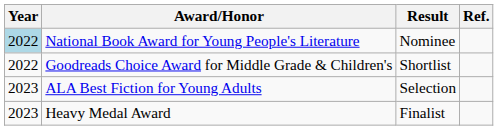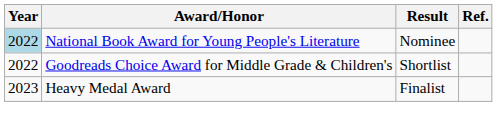 <table class="wikitable sortable mw-collapsible">
 <tr>
 <th>Year</th>
 <th>Award/Honor</th>
 <th>Result</th>
 <th>Ref.</th>
 </tr>
 <tr>
 <td style="background: lightblue;">2022</td>
 <td><a href='#'>National Book Award for Young People's Literature</a></td>
 <td>Nominee</td>
 <td></td>
 </tr>
 <tr>
 <td>2022</td>
 <td><a href='#'>Goodreads Choice Award</a> for Middle Grade & Children's</td>
 <td>Shortlist</td>
 <td></td>
 </tr>
 <tr>
 <td>2023</td>
-<td><a href='#'>ALA Best Fiction for Young Adults</a></td>
-<td>Selection</td>
-<td></td>
-</tr>
-<tr>
-<td>2023</td>
 <td>Heavy Medal Award</td>
 <td>Finalist</td>
 <td></td>
 </tr>
 </table>
